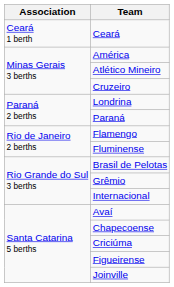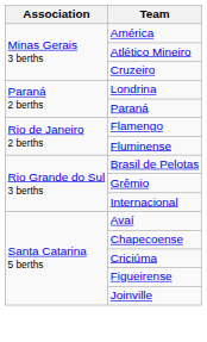 <table class="wikitable">
 <tr>
 <th>Association</th>
 <th>Team </th>
-</tr>
-<tr>
-<td rowspan="1"> <a href='#'>Ceará</a><br><small>1 berth</small></td>
-<td><a href='#'>Ceará</a></td>
 </tr>
 <tr>
 <td rowspan="3"> <a href='#'>Minas Gerais</a><br><small>3 berths</small></td>
 <td><a href='#'>América</a></td>
 </tr>
 <tr>
 <td><a href='#'>Atlético Mineiro</a></td>
 </tr>
 <tr>
 <td><a href='#'>Cruzeiro</a></td>
 </tr>
 <tr>
 <td rowspan="2"> <a href='#'>Paraná</a><br><small>2 berths</small></td>
 <td><a href='#'>Londrina</a></td>
 </tr>
 <tr>
 <td><a href='#'>Paraná</a></td>
 </tr>
 <tr>
 <td rowspan="2"> <a href='#'>Rio de Janeiro</a><br><small>2 berths</small></td>
 <td><a href='#'>Flamengo</a></td>
 </tr>
 <tr>
 <td><a href='#'>Fluminense</a></td>
 </tr>
 <tr>
 <td rowspan="3"> <a href='#'>Rio Grande do Sul</a><br><small>3 berths</small></td>
 <td><a href='#'>Brasil de Pelotas</a></td>
 </tr>
 <tr>
 <td><a href='#'>Grêmio</a></td>
 </tr>
 <tr>
 <td><a href='#'>Internacional</a></td>
 </tr>
 <tr>
 <td rowspan="5"> <a href='#'>Santa Catarina</a><br><small>5 berths</small></td>
 <td><a href='#'>Avaí</a></td>
 </tr>
 <tr>
 <td><a href='#'>Chapecoense</a></td>
 </tr>
 <tr>
 <td><a href='#'>Criciúma</a></td>
 </tr>
 <tr>
 <td><a href='#'>Figueirense</a></td>
 </tr>
 <tr>
 <td><a href='#'>Joinville</a></td>
 </tr>
 </table>
